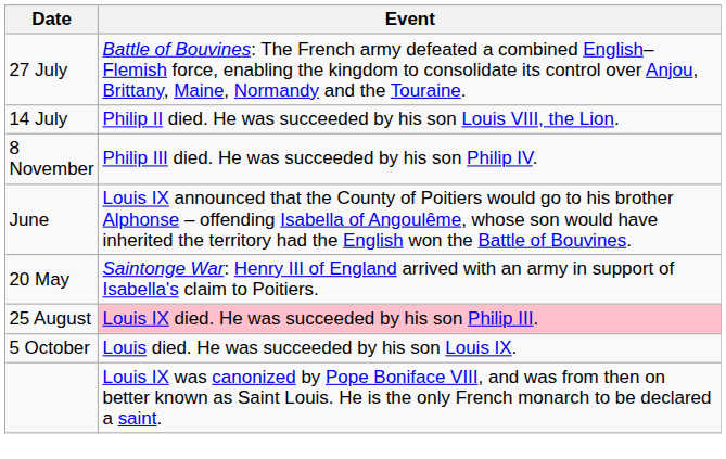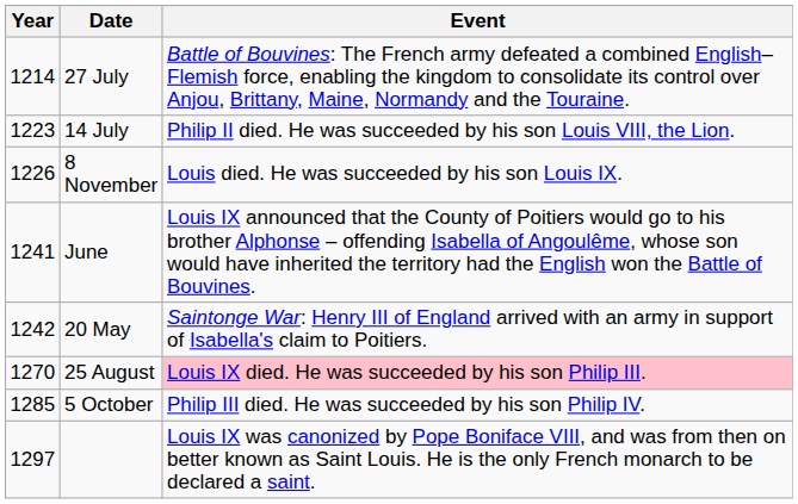 <table class="wikitable" width="100%">
 <tr>
+<th style="width:6%">Year</th>
 <th style="width:10%">Date</th>
 <th>Event</th>
 </tr>
 <tr>
+<td>1214</td>
 <td>27 July</td>
 <td><em><a href='#'>Battle of Bouvines</a></em>: The French army defeated a combined <a href='#'>English</a>–<a href='#'>Flemish</a> force, enabling the kingdom to consolidate its control over <a href='#'>Anjou</a>, <a href='#'>Brittany</a>, <a href='#'>Maine</a>, <a href='#'>Normandy</a> and the <a href='#'>Touraine</a>.</td>
 </tr>
 <tr>
+<td>1223</td>
 <td>14 July</td>
 <td><a href='#'>Philip II</a> died.  He was succeeded by his son <a href='#'>Louis VIII, the Lion</a>.</td>
 </tr>
 <tr>
+<td>1226</td>
 <td>8 November</td>
-<td><a href='#'>Philip III</a> died. He was succeeded by his son <a href='#'>Philip IV</a>.</td>
+<td><a href='#'>Louis</a> died.  He was succeeded by his son <a href='#'>Louis IX</a>.</td>
 </tr>
 <tr>
+<td>1241</td>
 <td>June</td>
 <td><a href='#'>Louis IX</a> announced that the County of Poitiers would go to his brother <a href='#'>Alphonse</a> – offending <a href='#'>Isabella of Angoulême</a>, whose son would have inherited the territory had the <a href='#'>English</a> won the <a href='#'>Battle of Bouvines</a>.</td>
 </tr>
 <tr>
+<td>1242</td>
 <td>20 May</td>
 <td><em><a href='#'>Saintonge War</a></em>: <a href='#'>Henry III of England</a> arrived with an army in support of <a href='#'>Isabella's</a> claim to Poitiers.</td>
 </tr>
 <tr>
+<td>1270</td>
 <td>25 August</td>
 <td style="background: pink;"><a href='#'>Louis IX</a> died. He was succeeded by his son <a href='#'>Philip III</a>.</td>
 </tr>
 <tr>
+<td>1285</td>
 <td>5 October</td>
-<td><a href='#'>Louis</a> died.  He was succeeded by his son <a href='#'>Louis IX</a>.</td>
+<td><a href='#'>Philip III</a> died. He was succeeded by his son <a href='#'>Philip IV</a>.</td>
 </tr>
 <tr>
+<td>1297</td>
 <td></td>
 <td><a href='#'>Louis IX</a> was <a href='#'>canonized</a> by <a href='#'>Pope Boniface VIII</a>, and was from then on better known as Saint Louis. He is the only French monarch to be declared a <a href='#'>saint</a>.</td>
 </tr>
 </table>
